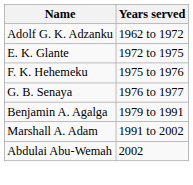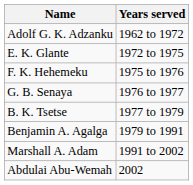 <table class="wikitable">
 <tr>
 <th>Name</th>
 <th>Years served</th>
 </tr>
 <tr>
 <td>Adolf G. K. Adzanku</td>
 <td>1962 to 1972</td>
 </tr>
 <tr>
 <td>E. K. Glante</td>
 <td>1972 to 1975</td>
 </tr>
 <tr>
 <td>F. K. Hehemeku</td>
 <td>1975 to 1976</td>
 </tr>
 <tr>
 <td>G. B. Senaya</td>
 <td>1976 to 1977</td>
 </tr>
 <tr>
+<td>B. K. Tsetse</td>
+<td>1977 to 1979</td>
+</tr>
+<tr>
 <td>Benjamin A. Agalga</td>
 <td>1979 to 1991</td>
 </tr>
 <tr>
 <td>Marshall A. Adam</td>
 <td>1991 to 2002</td>
 </tr>
 <tr>
 <td>Abdulai Abu-Wemah</td>
 <td>2002</td>
 </tr>
 </table>
